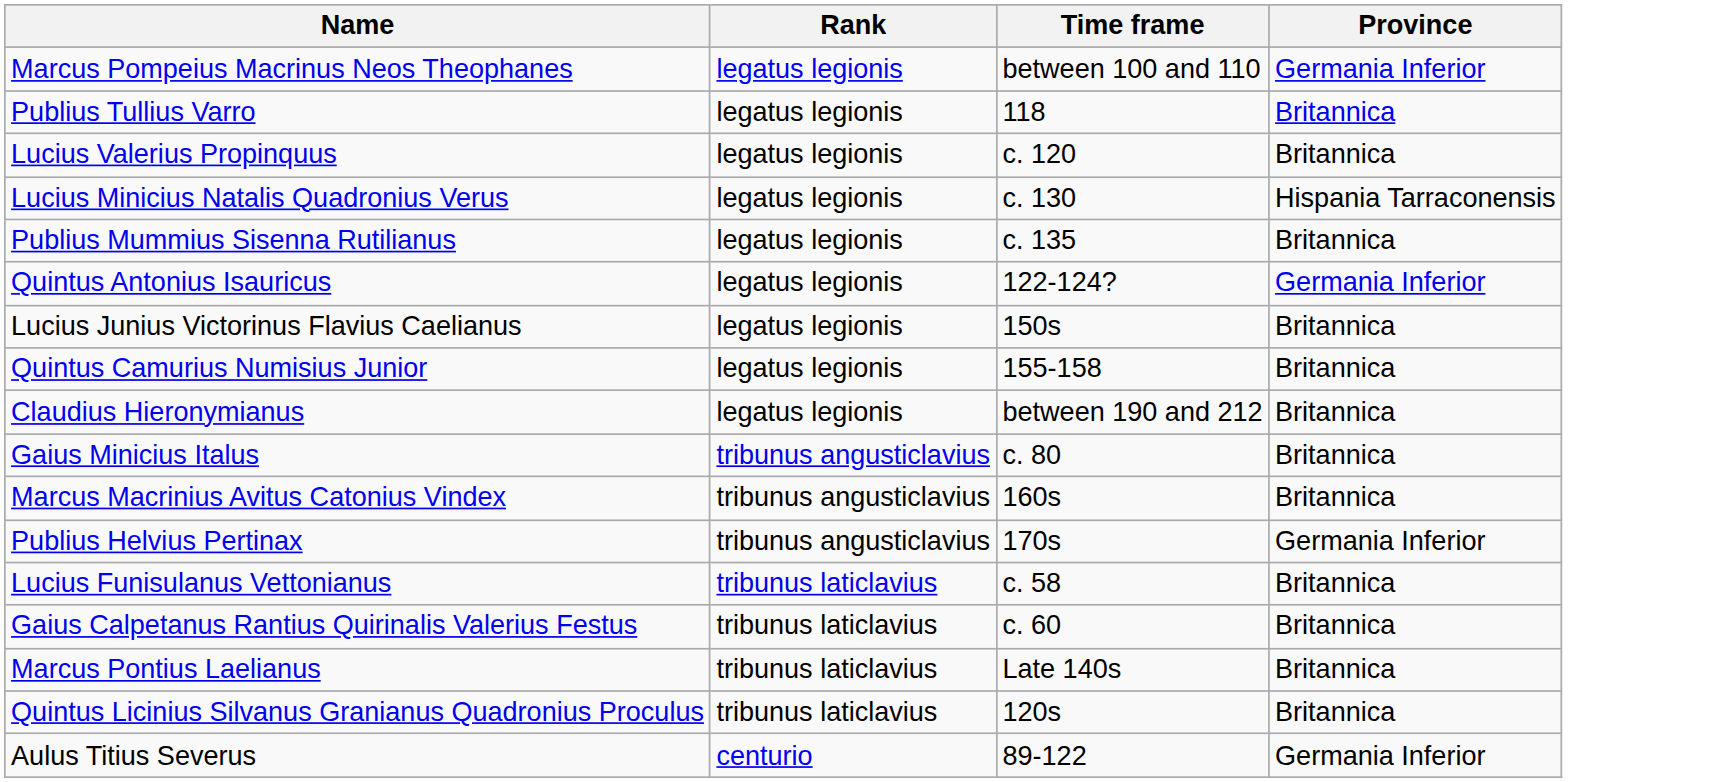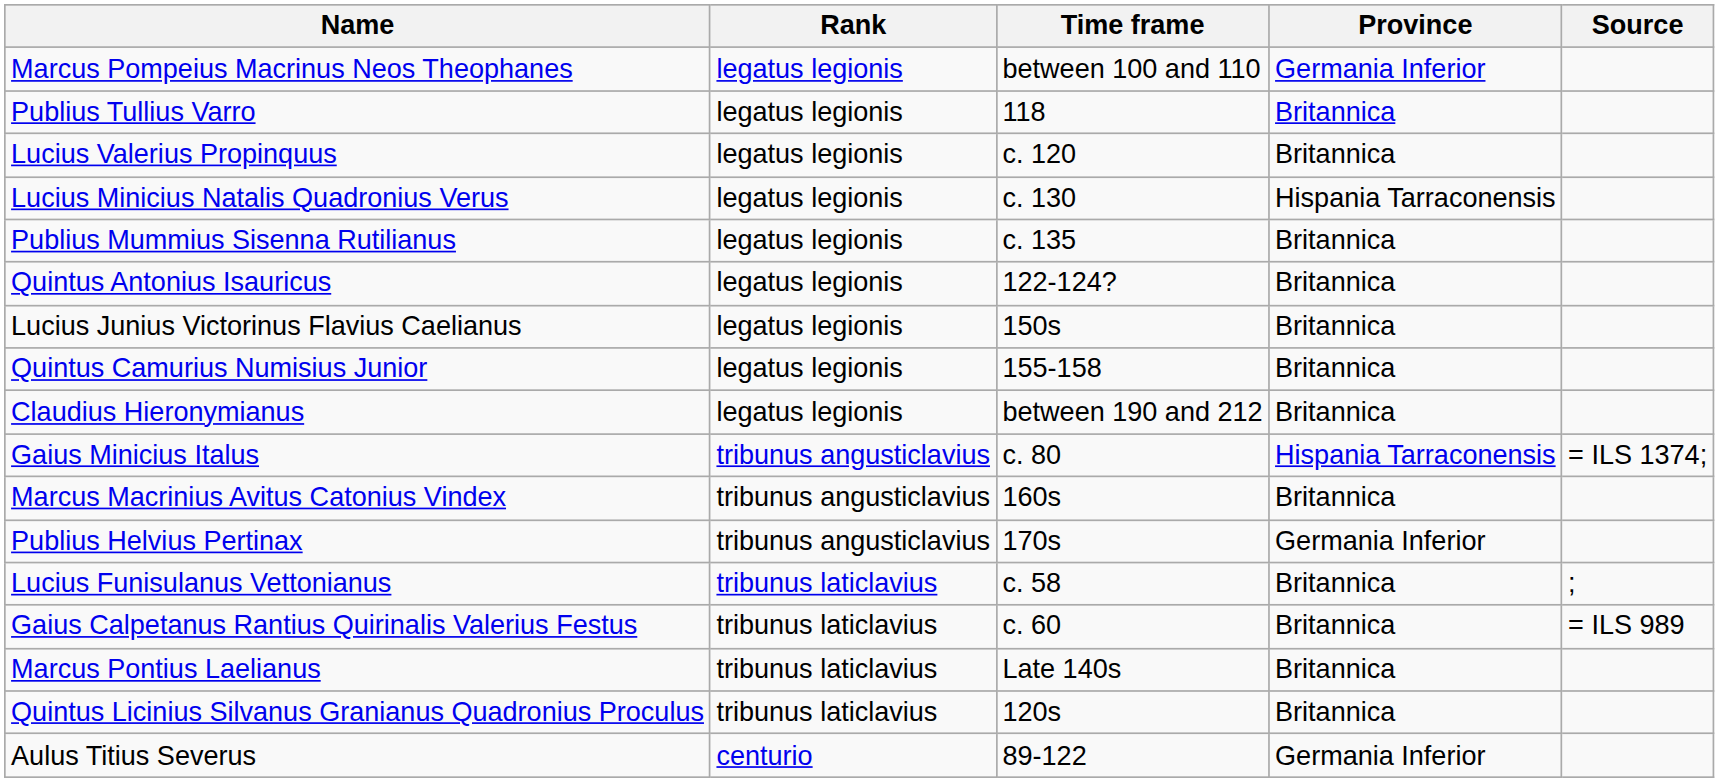 <table class="wikitable sortable">
 <tr style="vertical-align: top;">
 <th>Name</th>
 <th>Rank</th>
 <th>Time frame</th>
 <th>Province</th>
+<th>Source</th>
 </tr>
 <tr>
 <td><a href='#'>Marcus Pompeius Macrinus Neos Theophanes</a></td>
 <td><a href='#'>legatus legionis</a></td>
 <td>between 100 and 110</td>
 <td><a href='#'>Germania Inferior</a></td>
+<td></td>
 </tr>
 <tr>
 <td><a href='#'>Publius Tullius Varro</a></td>
 <td>legatus legionis</td>
 <td>118</td>
 <td><a href='#'>Britannica</a></td>
+<td></td>
 </tr>
 <tr>
 <td><a href='#'>Lucius Valerius Propinquus</a></td>
 <td>legatus legionis</td>
 <td>c. 120</td>
 <td>Britannica</td>
+<td></td>
 </tr>
 <tr>
 <td><a href='#'>Lucius Minicius Natalis Quadronius Verus</a></td>
 <td>legatus legionis</td>
 <td>c. 130</td>
 <td>Hispania Tarraconensis</td>
+<td></td>
 </tr>
 <tr>
 <td><a href='#'>Publius Mummius Sisenna Rutilianus</a></td>
 <td>legatus legionis</td>
 <td>c. 135</td>
 <td>Britannica</td>
+<td></td>
 </tr>
 <tr>
 <td><a href='#'>Quintus Antonius Isauricus</a></td>
 <td>legatus legionis</td>
 <td>122-124?</td>
-<td><a href='#'>Germania Inferior</a></td>
+<td>Britannica</td>
+<td></td>
 </tr>
 <tr>
 <td>Lucius Junius Victorinus Flavius Caelianus</td>
 <td>legatus legionis</td>
 <td>150s</td>
 <td>Britannica</td>
+<td></td>
 </tr>
 <tr>
 <td><a href='#'>Quintus Camurius Numisius Junior</a></td>
 <td>legatus legionis</td>
 <td>155-158</td>
 <td>Britannica</td>
+<td></td>
 </tr>
 <tr>
 <td><a href='#'>Claudius Hieronymianus</a></td>
 <td>legatus legionis</td>
 <td>between 190 and 212</td>
 <td>Britannica</td>
+<td></td>
 </tr>
 <tr>
 <td><a href='#'>Gaius Minicius Italus</a></td>
 <td><a href='#'>tribunus angusticlavius</a></td>
 <td>c. 80</td>
-<td>Britannica</td>
+<td><a href='#'>Hispania Tarraconensis</a></td>
+<td> = ILS 1374; </td>
 </tr>
 <tr>
 <td><a href='#'>Marcus Macrinius Avitus Catonius Vindex</a></td>
 <td>tribunus angusticlavius</td>
 <td>160s</td>
 <td>Britannica</td>
+<td></td>
 </tr>
 <tr>
 <td><a href='#'>Publius Helvius Pertinax</a></td>
 <td>tribunus angusticlavius</td>
 <td>170s</td>
 <td>Germania Inferior</td>
+<td></td>
 </tr>
 <tr>
 <td><a href='#'>Lucius Funisulanus Vettonianus</a></td>
 <td><a href='#'>tribunus laticlavius</a></td>
 <td>c. 58</td>
 <td>Britannica</td>
+<td>; </td>
 </tr>
 <tr>
 <td><a href='#'>Gaius Calpetanus Rantius Quirinalis Valerius Festus</a></td>
 <td>tribunus laticlavius</td>
 <td>c. 60</td>
 <td>Britannica</td>
+<td> = ILS 989</td>
 </tr>
 <tr>
 <td><a href='#'>Marcus Pontius Laelianus</a></td>
 <td>tribunus laticlavius</td>
 <td>Late 140s</td>
 <td>Britannica</td>
+<td></td>
 </tr>
 <tr>
 <td><a href='#'>Quintus Licinius Silvanus Granianus Quadronius Proculus</a></td>
 <td>tribunus laticlavius</td>
 <td>120s</td>
 <td>Britannica</td>
+<td></td>
 </tr>
 <tr>
 <td>Aulus Titius Severus</td>
 <td><a href='#'>centurio</a></td>
 <td>89-122</td>
 <td>Germania Inferior</td>
+<td></td>
 </tr>
 </table>
